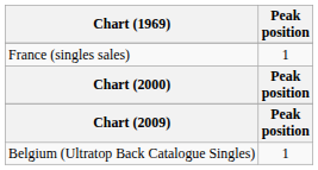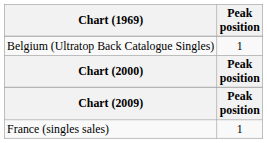 <table class="wikitable plainrowheaders sortable" style="text-align:left;">
 <tr>
 <th scope="col">Chart (1969)</th>
 <th scope="col">Peak<br>position</th>
 </tr>
 <tr>
 </tr>
 <tr>
-<td>France (singles sales)</td>
+<td>Belgium (Ultratop Back Catalogue Singles)</td>
 <td align="center">1</td>
 </tr>
 <tr>
 <th scope="col">Chart (2000)</th>
 <th scope="col">Peak<br>position</th>
 </tr>
 <tr>
 </tr>
 <tr>
 <th scope="col">Chart (2009)</th>
 <th scope="col">Peak<br>position</th>
 </tr>
 <tr>
-<td>Belgium (Ultratop Back Catalogue Singles)</td>
+<td>France (singles sales)</td>
 <td align="center">1</td>
 </tr>
 </table>
